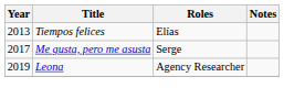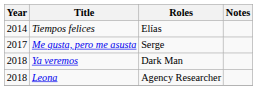 <table class="wikitable sortable">
 <tr>
 <th>Year</th>
 <th>Title</th>
 <th>Roles</th>
 <th>Notes</th>
 </tr>
 <tr>
-<td>2013</td>
+<td>2014</td>
 <td><em>Tiempos felices</em></td>
 <td>Elías</td>
 <td></td>
 </tr>
 <tr>
 <td>2017</td>
 <td><em><a href='#'>Me gusta, pero me asusta</a></em></td>
 <td>Serge</td>
 <td></td>
 </tr>
 <tr>
-<td>2019</td>
+<td>2018</td>
+<td><em><a href='#'>Ya veremos</a></em></td>
+<td>Dark Man</td>
+<td></td>
+</tr>
+<tr>
+<td>2018</td>
 <td><em><a href='#'>Leona</a></em></td>
 <td>Agency Researcher</td>
 <td></td>
 </tr>
 <tr>
 </tr>
 </table>
